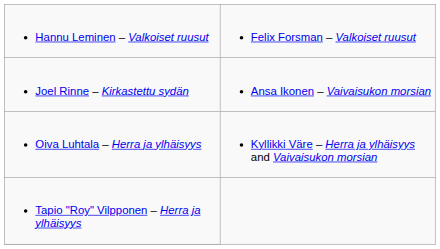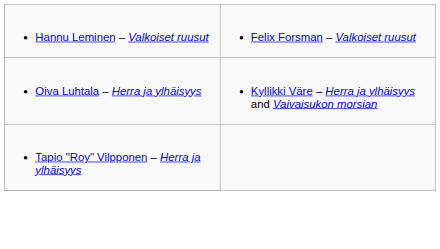 <table class=wikitable>
 <tr>
 <td valign="top"  width="50%"><br><ul><li><a href='#'>Hannu Leminen</a>  – <em><a href='#'>Valkoiset ruusut</a></em></li></ul></td>
 <td valign="top"  width="50%"><br><ul><li><a href='#'>Felix Forsman</a> – <em><a href='#'>Valkoiset ruusut</a></em></li></ul></td>
-</tr>
-<tr>
-<td valign="top"><br><ul><li><a href='#'>Joel Rinne</a> – <em><a href='#'>Kirkastettu sydän</a></em></li></ul></td>
-<td valign="top"><br><ul><li><a href='#'>Ansa Ikonen</a> – <em><a href='#'>Vaivaisukon morsian</a></em></li></ul></td>
 </tr>
 <tr>
 <td valign="top"><br><ul><li><a href='#'>Oiva Luhtala</a> – <em><a href='#'>Herra ja ylhäisyys</a></em></li></ul></td>
 <td valign="top"><br><ul><li><a href='#'>Kyllikki Väre</a> – <em><a href='#'>Herra ja ylhäisyys</a></em> and <em><a href='#'>Vaivaisukon morsian</a></em></li></ul></td>
 </tr>
 <tr>
 <td valign="top"><br><ul><li><a href='#'>Tapio "Roy" Vilpponen</a> – <em><a href='#'>Herra ja ylhäisyys</a></em></li></ul></td>
 </tr>
 <tr>
 </tr>
 </table>
